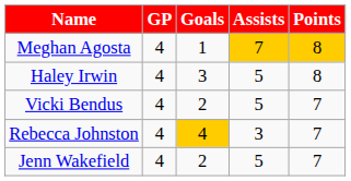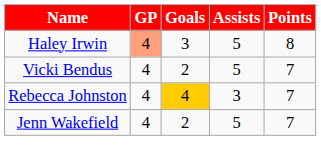 <table class="wikitable" style="text-align:center;">
 <tr>
 <th style="background:red; color:white;">Name</th>
 <th style="background:red; color:white;">GP</th>
 <th style="background:red; color:white;">Goals</th>
 <th style="background:red; color:white;">Assists</th>
 <th style="background:red; color:white;">Points</th>
 </tr>
 <tr>
-<td><a href='#'>Meghan Agosta</a></td>
-<td>4</td>
-<td>1</td>
-<td bgcolor="#FFCC00">7</td>
-<td bgcolor="#FFCC00">8</td>
-</tr>
-<tr>
 <td><a href='#'>Haley Irwin</a></td>
-<td>4</td>
+<td style="background: lightsalmon;">4</td>
 <td>3</td>
 <td>5</td>
 <td>8</td>
 </tr>
 <tr>
 <td><a href='#'>Vicki Bendus</a></td>
 <td>4</td>
 <td>2</td>
 <td>5</td>
 <td>7</td>
 </tr>
 <tr>
 <td><a href='#'>Rebecca Johnston</a></td>
 <td>4</td>
 <td bgcolor="#FFCC00">4</td>
 <td>3</td>
 <td>7</td>
 </tr>
 <tr>
 <td><a href='#'>Jenn Wakefield</a></td>
 <td>4</td>
 <td>2</td>
 <td>5</td>
 <td>7</td>
 </tr>
 </table>
